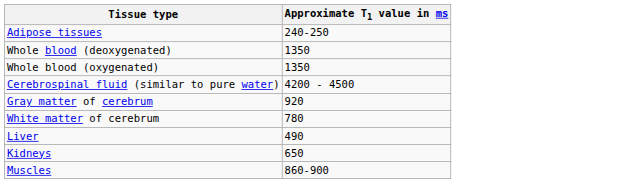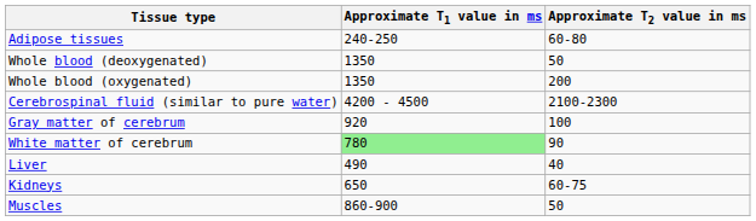 <table class="wikitable">
 <tr>
 <th>Tissue type</th>
 <th>Approximate T<sub>1</sub> value in <a href='#'>ms</a></th>
+<th>Approximate T<sub>2</sub> value in ms</th>
 </tr>
 <tr>
 <td><a href='#'>Adipose tissues</a></td>
 <td>240-250</td>
+<td>60-80</td>
 </tr>
 <tr>
 <td>Whole <a href='#'>blood</a> (deoxygenated)</td>
 <td>1350</td>
+<td>50</td>
 </tr>
 <tr>
 <td>Whole blood (oxygenated)</td>
 <td>1350</td>
+<td>200</td>
 </tr>
 <tr>
 <td><a href='#'>Cerebrospinal fluid</a> (similar to pure <a href='#'>water</a>)</td>
 <td>4200 - 4500</td>
+<td>2100-2300</td>
 </tr>
 <tr>
 <td><a href='#'>Gray matter</a> of <a href='#'>cerebrum</a></td>
 <td>920</td>
+<td>100</td>
 </tr>
 <tr>
 <td><a href='#'>White matter</a> of cerebrum</td>
-<td>780</td>
+<td style="background: lightgreen;">780</td>
+<td>90</td>
 </tr>
 <tr>
 <td><a href='#'>Liver</a></td>
 <td>490</td>
+<td>40</td>
 </tr>
 <tr>
 <td><a href='#'>Kidneys</a></td>
 <td>650</td>
+<td>60-75</td>
 </tr>
 <tr>
 <td><a href='#'>Muscles</a></td>
 <td>860-900</td>
+<td>50</td>
 </tr>
 </table>
